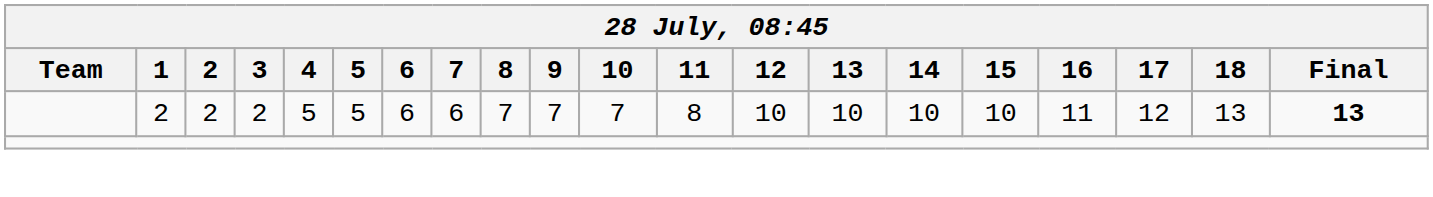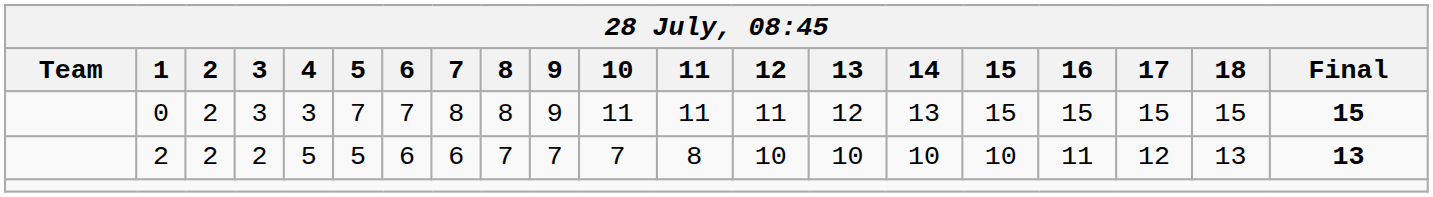 <table class=wikitable style="text-align:center; width: 55%">
 <tr>
 <th colspan=20><em>28 July, 08:45</em></th>
 </tr>
 <tr>
 <th>Team</th>
 <th>1</th>
 <th>2</th>
 <th>3</th>
 <th>4</th>
 <th>5</th>
 <th>6</th>
 <th>7</th>
 <th>8</th>
 <th>9</th>
 <th>10</th>
 <th>11</th>
 <th>12</th>
 <th>13</th>
 <th>14</th>
 <th>15</th>
 <th>16</th>
 <th>17</th>
 <th>18</th>
 <th>Final</th>
 </tr>
 <tr>
+<td align=left><strong></strong></td>
+<td>0</td>
+<td>2</td>
+<td>3</td>
+<td>3</td>
+<td>7</td>
+<td>7</td>
+<td>8</td>
+<td>8</td>
+<td>9</td>
+<td>11</td>
+<td>11</td>
+<td>11</td>
+<td>12</td>
+<td>13</td>
+<td>15</td>
+<td>15</td>
+<td>15</td>
+<td>15</td>
+<td><strong>15</strong></td>
+</tr>
+<tr>
 <td align=left></td>
 <td>2</td>
 <td>2</td>
 <td>2</td>
 <td>5</td>
 <td>5</td>
 <td>6</td>
 <td>6</td>
 <td>7</td>
 <td>7</td>
 <td>7</td>
 <td>8</td>
 <td>10</td>
 <td>10</td>
 <td>10</td>
 <td>10</td>
 <td>11</td>
 <td>12</td>
 <td>13</td>
 <td><strong>13</strong></td>
 </tr>
 <tr>
 <td colspan=20></td>
 </tr>
 </table>
